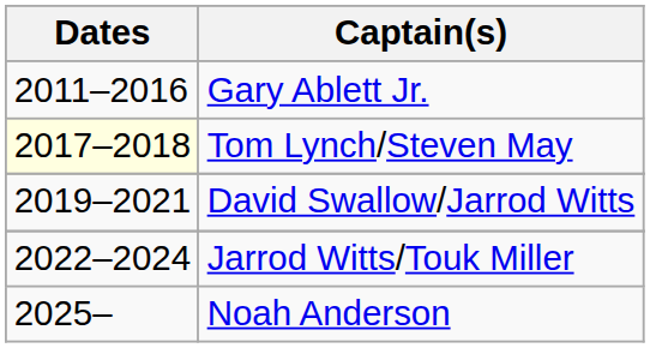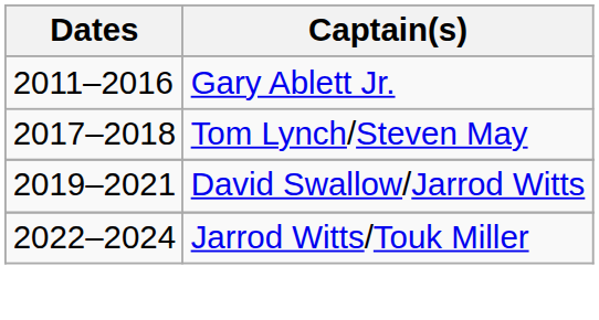 <table class="wikitable">
 <tr>
 <th>Dates</th>
 <th>Captain(s)</th>
 </tr>
 <tr>
 <td>2011–2016</td>
 <td><a href='#'>Gary Ablett Jr.</a></td>
 </tr>
 <tr>
-<td style="background: lightyellow;">2017–2018</td>
+<td>2017–2018</td>
 <td><a href='#'>Tom Lynch</a>/<a href='#'>Steven May</a></td>
 </tr>
 <tr>
 </tr>
 <tr>
 <td>2019–2021</td>
 <td><a href='#'>David Swallow</a>/<a href='#'>Jarrod Witts</a></td>
 </tr>
 <tr>
 </tr>
 <tr>
 <td>2022–2024</td>
 <td><a href='#'>Jarrod Witts</a>/<a href='#'>Touk Miller</a></td>
 </tr>
-<tr>
-<td>2025–</td>
-<td><a href='#'>Noah Anderson</a></td>
-</tr>
 </table>
